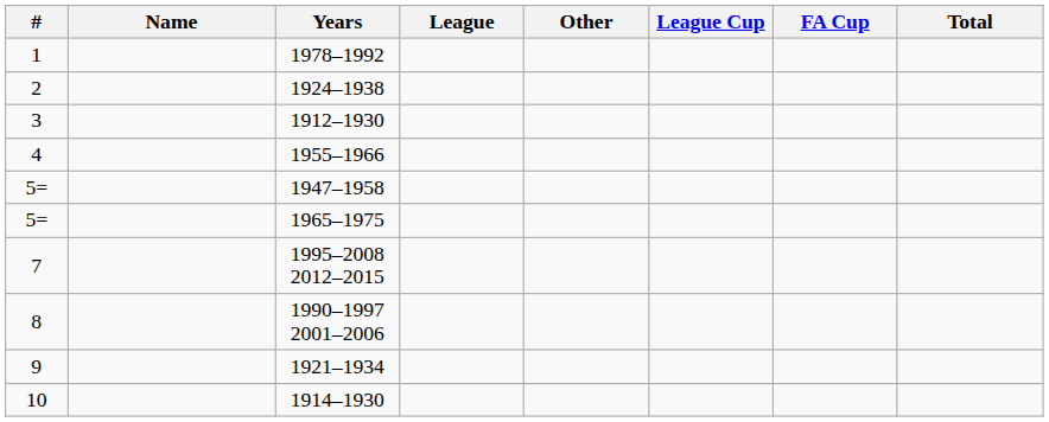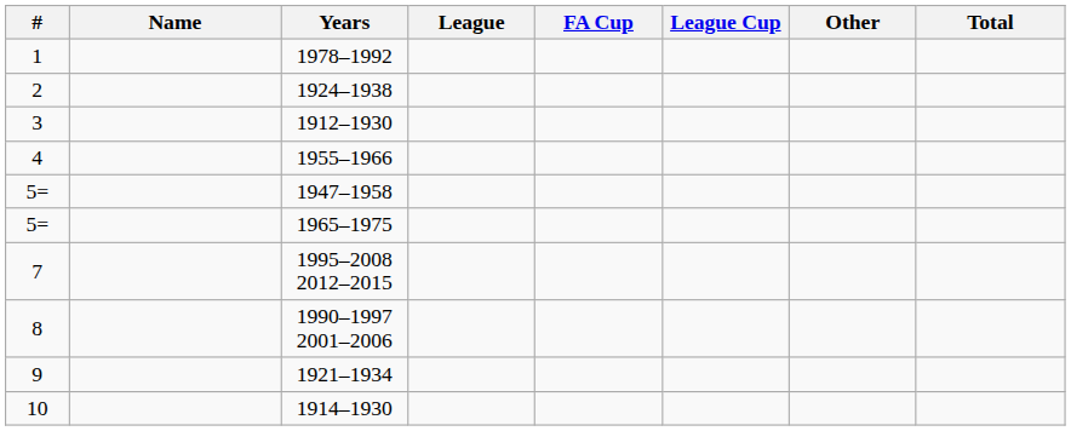 <table class="wikitable sortable"  style="text-align:center; width:90%;">
 <tr>
 <th width=6%>#</th>
 <th width=20%>Name</th>
 <th width=12%>Years</th>
 <th width=12%>League </th>
+<th width=12%><a href='#'>FA Cup</a></th>
+<th width=12%><a href='#'>League Cup</a></th>
 <th width=12%>Other </th>
-<th width=12%><a href='#'>League Cup</a></th>
-<th width=12%><a href='#'>FA Cup</a></th>
 <th width=14%>Total</th>
 </tr>
 <tr>
 <td>1</td>
 <td style="text-align:left;"> </td>
 <td>1978–1992</td>
 <td></td>
 <td></td>
 <td></td>
 <td></td>
 <td></td>
 </tr>
 <tr>
 <td>2</td>
 <td style="text-align:left;"> </td>
 <td>1924–1938</td>
 <td></td>
 <td></td>
 <td></td>
 <td></td>
 <td></td>
 </tr>
 <tr>
 <td>3</td>
 <td style="text-align:left;"> </td>
 <td>1912–1930</td>
 <td></td>
 <td></td>
 <td></td>
 <td></td>
 <td></td>
 </tr>
 <tr>
 <td>4</td>
 <td style="text-align:left;"> </td>
 <td>1955–1966</td>
 <td></td>
 <td></td>
 <td></td>
 <td></td>
 <td></td>
 </tr>
 <tr>
 <td>5=</td>
 <td style="text-align:left;"> </td>
 <td>1947–1958</td>
 <td></td>
 <td></td>
 <td></td>
 <td></td>
 <td></td>
 </tr>
 <tr>
 <td>5=</td>
 <td style="text-align:left;"> </td>
 <td>1965–1975</td>
 <td></td>
 <td></td>
 <td></td>
 <td></td>
 <td></td>
 </tr>
 <tr>
 <td>7</td>
 <td style="text-align:left;"> </td>
 <td>1995–2008<br>2012–2015</td>
 <td></td>
 <td></td>
 <td></td>
 <td></td>
 <td></td>
 </tr>
 <tr>
 <td>8</td>
 <td style="text-align:left;"> </td>
 <td>1990–1997<br>2001–2006</td>
 <td></td>
 <td></td>
 <td></td>
 <td></td>
 <td></td>
 </tr>
 <tr>
 <td>9</td>
 <td style="text-align:left;"> </td>
 <td>1921–1934</td>
 <td></td>
 <td></td>
 <td></td>
 <td></td>
 <td></td>
 </tr>
 <tr>
 <td>10</td>
 <td style="text-align:left;"> </td>
 <td>1914–1930</td>
 <td></td>
 <td></td>
 <td></td>
 <td></td>
 <td></td>
 </tr>
 </table>
